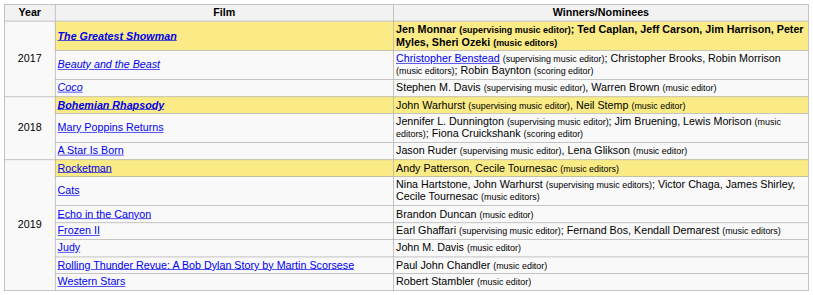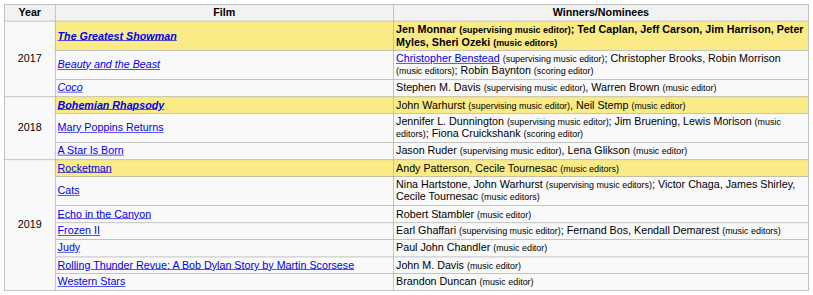 <table class="wikitable" width="95%" cellpadding="5">
 <tr>
 <th width="6%">Year</th>
 <th width="40%">Film</th>
 <th width="49%">Winners/Nominees</th>
 </tr>
 <tr>
 <td rowspan=3 style="text-align:center">2017<br></td>
 <td style="background:#FAEB86;"><strong><em><a href='#'>The Greatest Showman</a></em></strong></td>
 <td style="background:#FAEB86;"><strong>Jen Monnar <small>(supervising music editor)</small>; Ted Caplan, Jeff Carson, Jim Harrison, Peter Myles, Sheri Ozeki <small>(music editors)</small></strong></td>
 </tr>
 <tr>
 <td><em><a href='#'>Beauty and the Beast</a></em></td>
 <td><a href='#'>Christopher Benstead</a> <small>(supervising music editor)</small>; Christopher Brooks, Robin Morrison <small>(music editors)</small>; Robin Baynton <small>(scoring editor)</small></td>
 </tr>
 <tr>
 <td><em><a href='#'>Coco</a></em></td>
 <td>Stephen M. Davis <small>(supervising music editor)</small>, Warren Brown <small>(music editor)</small></td>
 </tr>
 <tr>
 <td rowspan=3 style="text-align:center">2018<br></td>
 <td style="background:#FAEB86;"><strong><em><a href='#'>Bohemian Rhapsody</a><em> <strong></td>
 <td style="background:#FAEB86;"></strong>John Warhurst <small>(supervising music editor)</small>, Neil Stemp <small>(music editor)</small><strong></td>
 </tr>
 <tr>
 <td></em><a href='#'>Mary Poppins Returns</a><em></td>
 <td>Jennifer L. Dunnington <small>(supervising music editor)</small>; Jim Bruening, Lewis Morison <small>(music editors)</small>; Fiona Cruickshank <small>(scoring editor)</small></td>
 </tr>
 <tr>
 <td></em><a href='#'>A Star Is Born</a><em></td>
 <td>Jason Ruder <small>(supervising music editor)</small>, Lena Glikson <small>(music editor)</small></td>
 </tr>
 <tr>
 <td rowspan=7 style="text-align:center">2019<br></td>
 <td style="background:#FAEB86;"></em></strong><a href='#'>Rocketman</a><strong><em></td>
 <td style="background:#FAEB86;"></strong>Andy Patterson, Cecile Tournesac <small>(music editors)</small><strong></td>
 </tr>
 <tr>
 <td></em><a href='#'>Cats</a><em></td>
 <td>Nina Hartstone, John Warhurst <small>(supervising music editors)</small>; Victor Chaga, James Shirley, Cecile Tournesac <small>(music editors)</small></td>
 </tr>
 <tr>
 <td></em><a href='#'>Echo in the Canyon</a><em></td>
-<td>Brandon Duncan <small>(music editor)</small></td>
+<td>Robert Stambler <small>(music editor)</small></td>
 </tr>
 <tr>
 <td></em><a href='#'>Frozen II</a><em></td>
 <td>Earl Ghaffari <small>(supervising music editor)</small>; Fernand Bos, Kendall Demarest <small>(music editors)</small></td>
 </tr>
 <tr>
 <td></em><a href='#'>Judy</a><em></td>
+<td>Paul John Chandler <small>(music editor)</small></td>
+</tr>
+<tr>
+<td></em><a href='#'>Rolling Thunder Revue: A Bob Dylan Story by Martin Scorsese</a><em></td>
 <td>John M. Davis <small>(music editor)</small></td>
 </tr>
 <tr>
-<td></em><a href='#'>Rolling Thunder Revue: A Bob Dylan Story by Martin Scorsese</a><em></td>
-<td>Paul John Chandler <small>(music editor)</small></td>
-</tr>
-<tr>
 <td></em><a href='#'>Western Stars</a><em></td>
-<td>Robert Stambler <small>(music editor)</small></td>
+<td>Brandon Duncan <small>(music editor)</small></td>
 </tr>
 </table>
